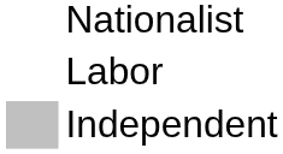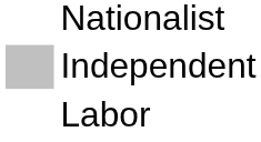 <table style="margin-top:1em">
 <tr>
 <td> </td>
 <td>Nationalist</td>
 </tr>
 <tr>
+<td bgcolor="C0C0C0"> </td>
+<td>Independent</td>
+</tr>
+<tr>
 <td width=20 > </td>
 <td>Labor</td>
 </tr>
-<tr>
-<td bgcolor="C0C0C0"> </td>
-<td>Independent</td>
-</tr>
 </table>
